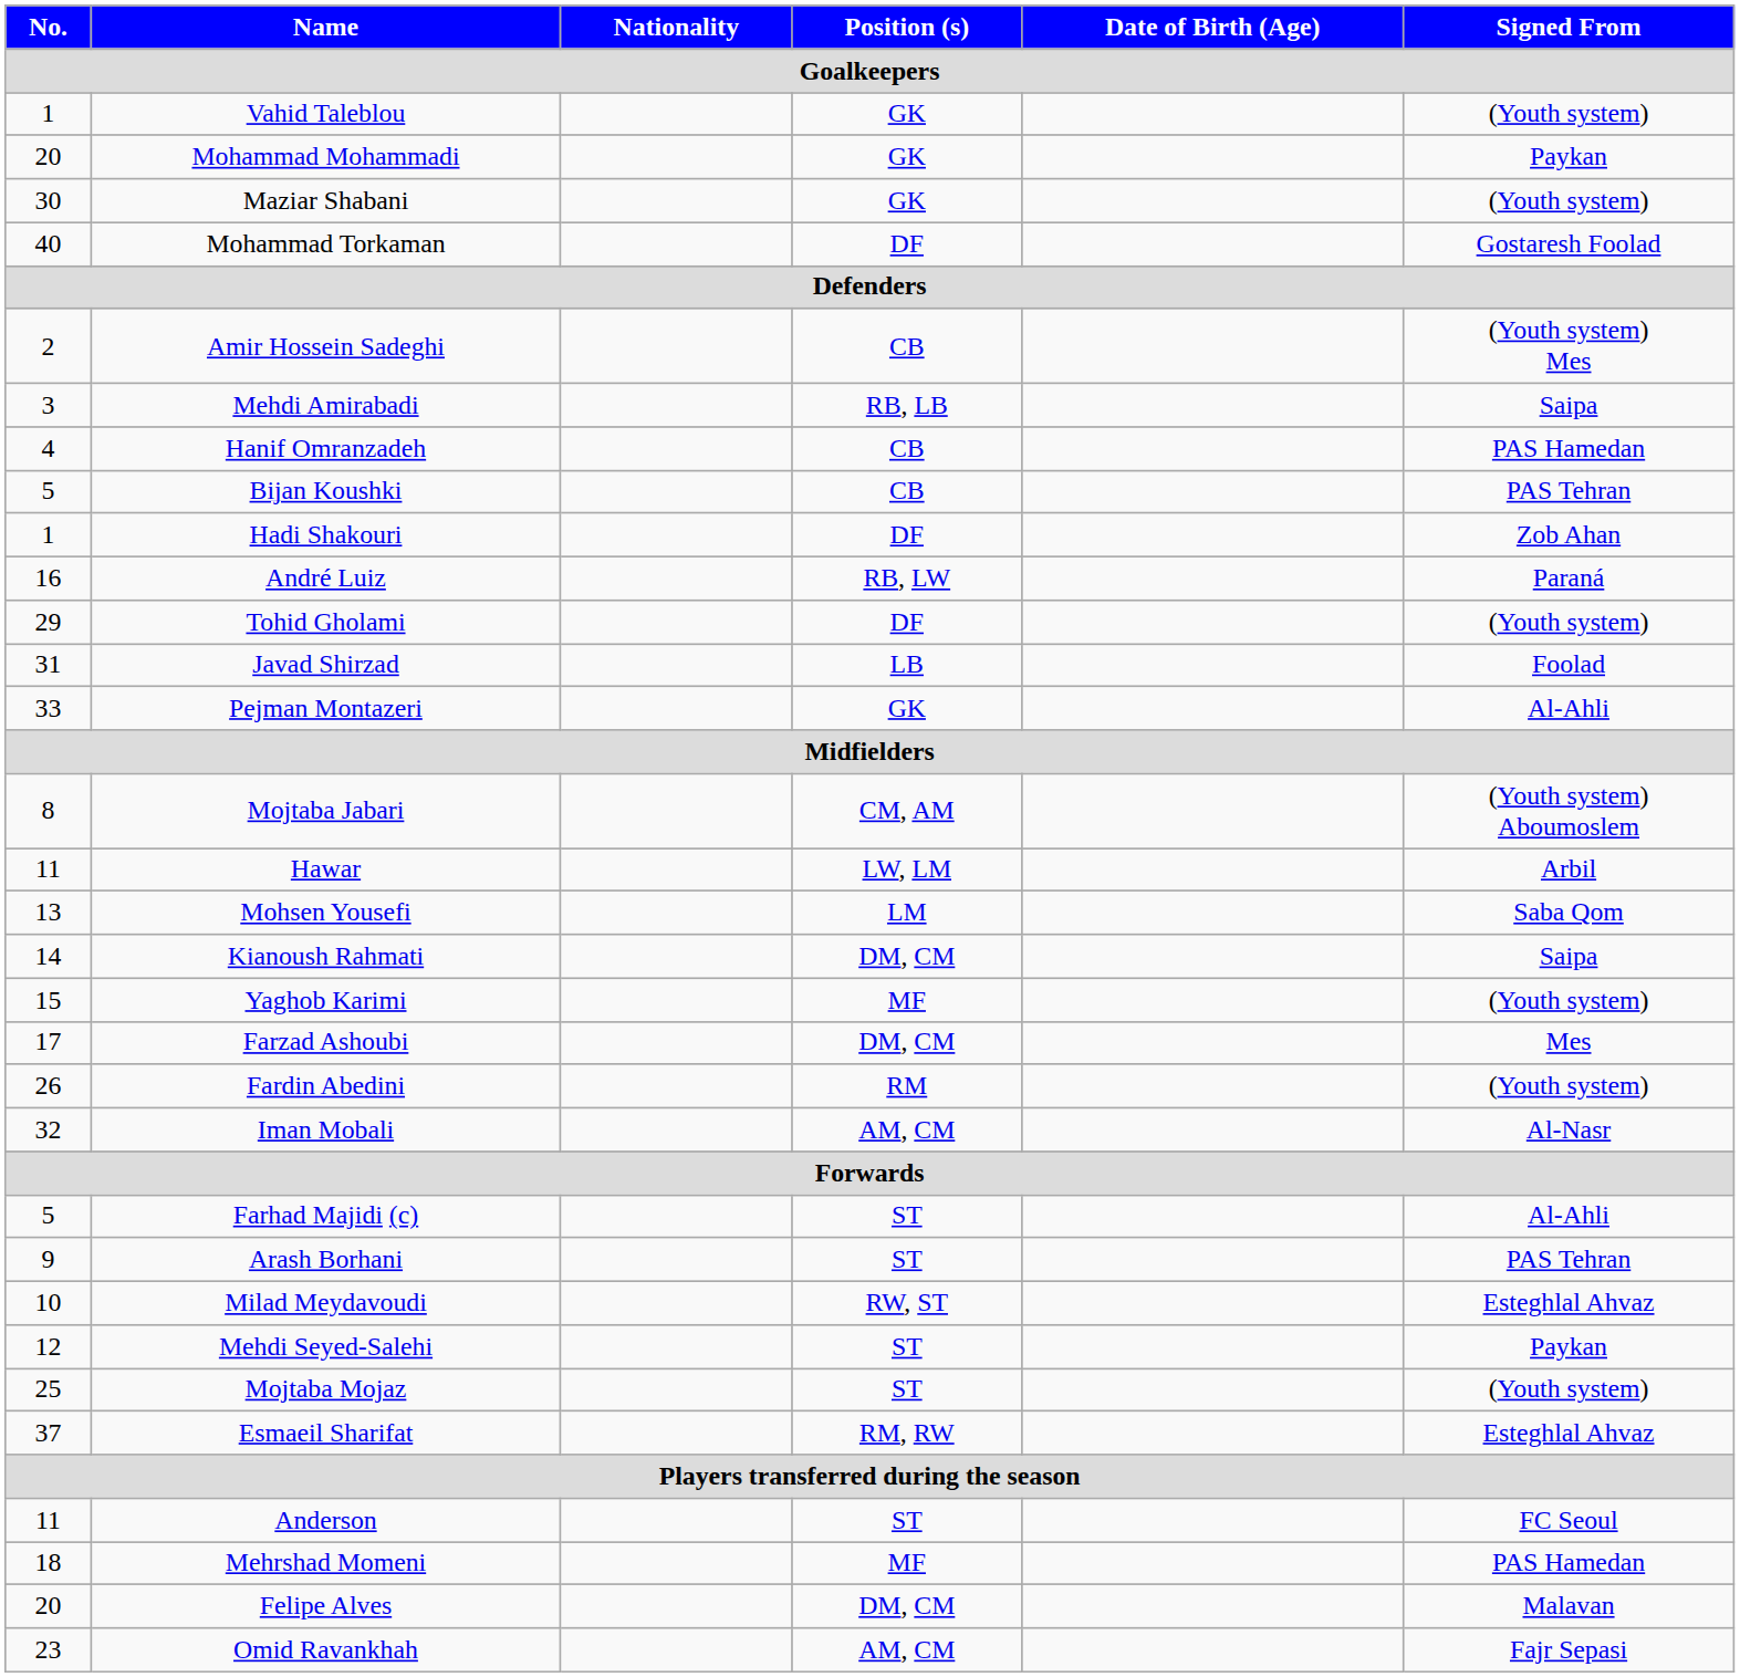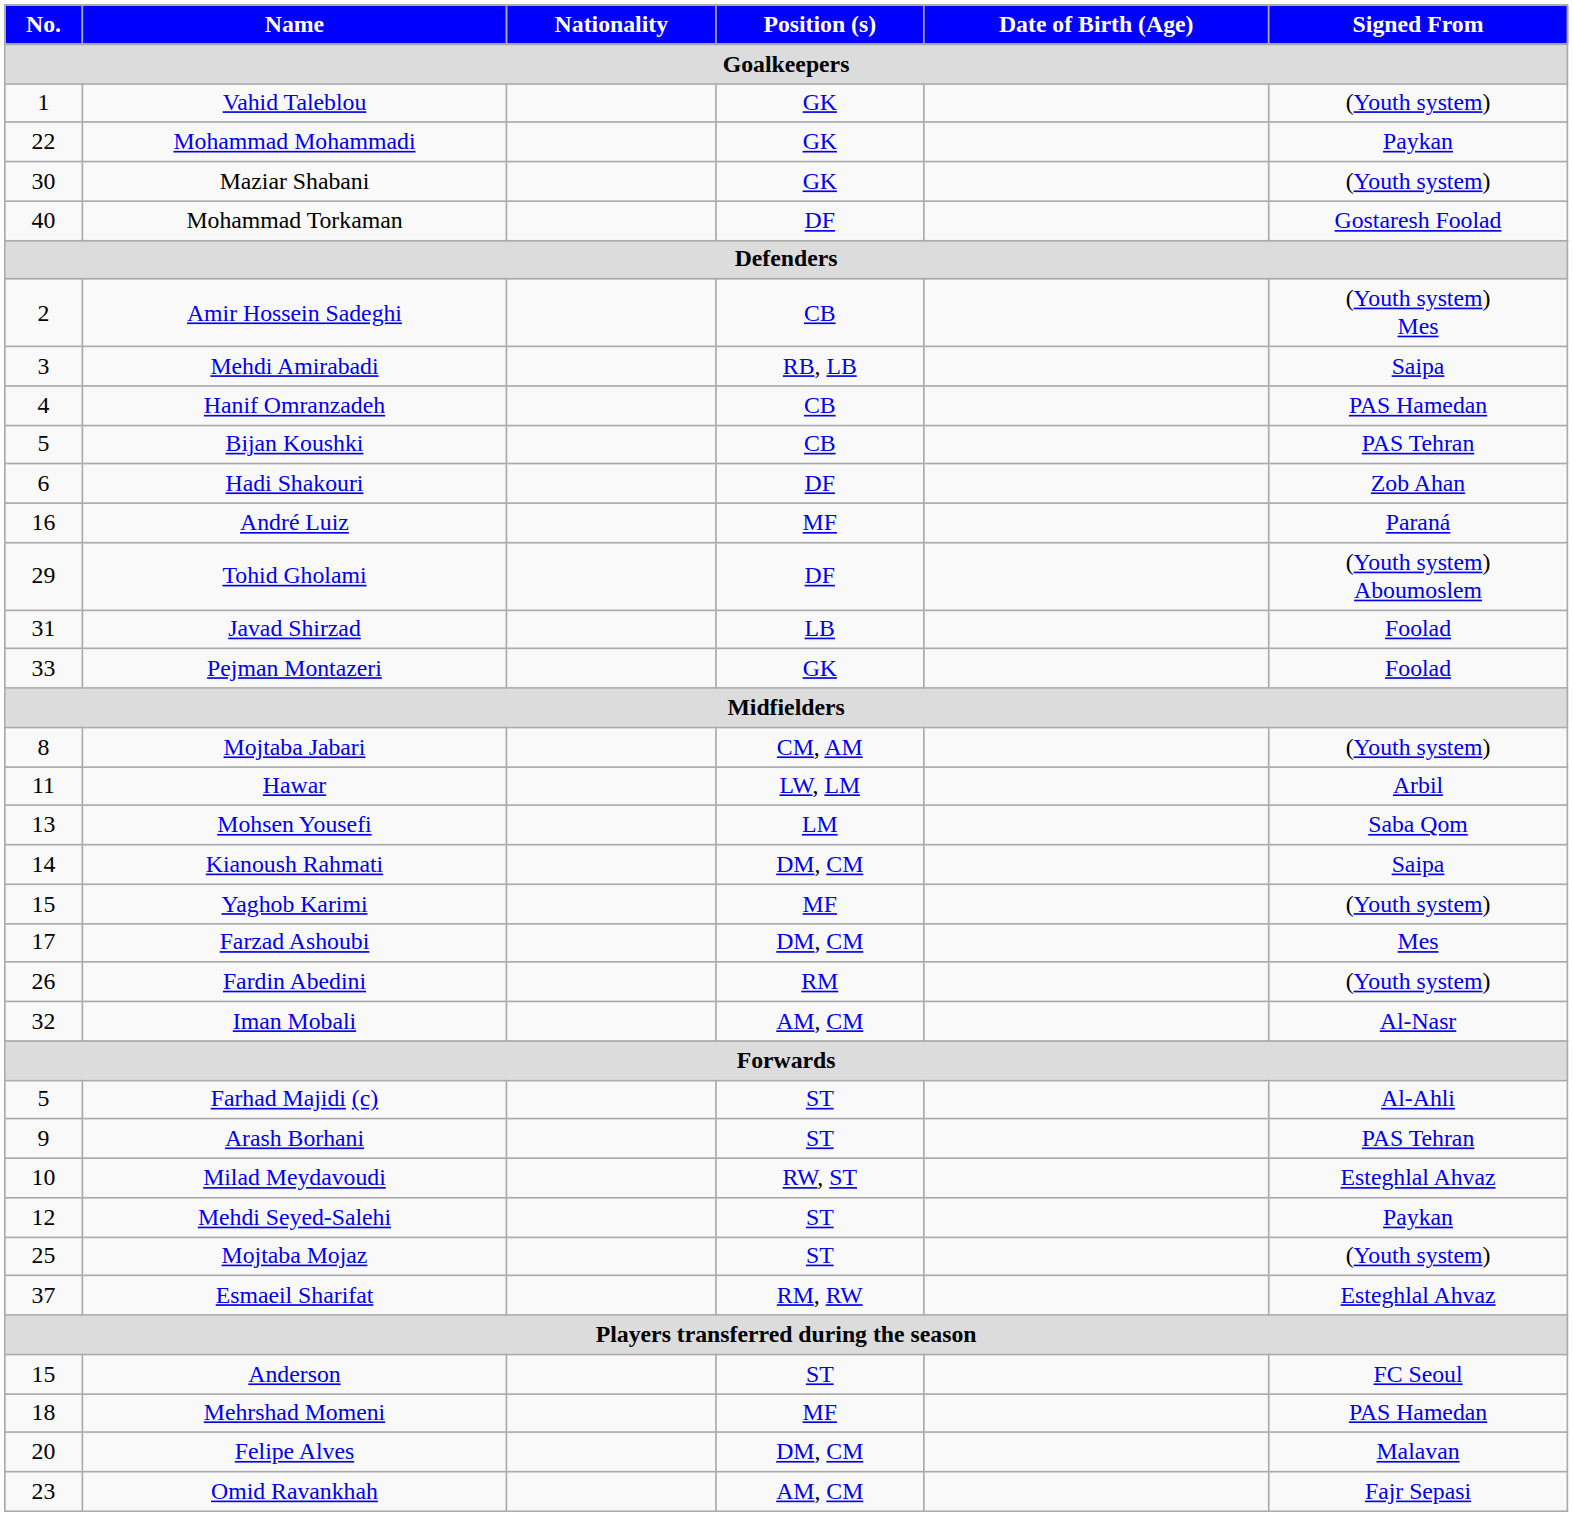 <table class="wikitable" style="text-align: center; font-size:90%" width=75%>
 <tr>
 <th style="background: #0000ff; color:white" align=right>No.</th>
 <th style="background: #0000ff; color:white" align=right>Name</th>
 <th style="background: #0000ff; color:white" align=right>Nationality</th>
 <th style="background: #0000ff; color:white" align=right>Position (s)</th>
 <th style="background: #0000ff; color:white" align=right>Date of Birth (Age)</th>
 <th style="background: #0000ff; color:white" align=right>Signed From</th>
 </tr>
 <tr>
 <th colspan=6 style="background: #DCDCDC" align=right>Goalkeepers</th>
 </tr>
 <tr>
 <td>1</td>
 <td><a href='#'>Vahid Taleblou</a></td>
 <td></td>
 <td><a href='#'>GK</a></td>
 <td></td>
 <td>(<a href='#'>Youth system</a>)</td>
 </tr>
 <tr>
-<td>20</td>
+<td>22</td>
 <td><a href='#'>Mohammad Mohammadi</a></td>
 <td></td>
 <td><a href='#'>GK</a></td>
 <td></td>
 <td> <a href='#'>Paykan</a></td>
 </tr>
 <tr>
 <td>30</td>
 <td>Maziar Shabani</td>
 <td></td>
 <td><a href='#'>GK</a></td>
 <td></td>
 <td>(<a href='#'>Youth system</a>)</td>
 </tr>
 <tr>
 <td>40</td>
 <td>Mohammad Torkaman</td>
 <td></td>
 <td><a href='#'>DF</a></td>
 <td></td>
 <td> <a href='#'>Gostaresh Foolad</a></td>
 </tr>
 <tr>
 <th colspan=6 style="background: #DCDCDC" align=right>Defenders</th>
 </tr>
 <tr>
 <td>2</td>
 <td><a href='#'>Amir Hossein Sadeghi</a></td>
 <td></td>
 <td><a href='#'>CB</a></td>
 <td></td>
 <td>(<a href='#'>Youth system</a>)<br> <a href='#'>Mes</a></td>
 </tr>
 <tr>
 <td>3</td>
 <td><a href='#'>Mehdi Amirabadi</a></td>
 <td></td>
 <td><a href='#'>RB</a>, <a href='#'>LB</a></td>
 <td></td>
 <td> <a href='#'>Saipa</a></td>
 </tr>
 <tr>
 <td>4</td>
 <td><a href='#'>Hanif Omranzadeh</a></td>
 <td></td>
 <td><a href='#'>CB</a></td>
 <td></td>
 <td> <a href='#'>PAS Hamedan</a></td>
 </tr>
 <tr>
 <td>5</td>
 <td><a href='#'>Bijan Koushki</a></td>
 <td></td>
 <td><a href='#'>CB</a></td>
 <td></td>
 <td> <a href='#'>PAS Tehran</a></td>
 </tr>
 <tr>
-<td>1</td>
+<td>6</td>
 <td><a href='#'>Hadi Shakouri</a></td>
 <td></td>
 <td><a href='#'>DF</a></td>
 <td></td>
 <td> <a href='#'>Zob Ahan</a></td>
 </tr>
 <tr>
 <td>16</td>
 <td><a href='#'>André Luiz</a></td>
 <td></td>
-<td><a href='#'>RB</a>, <a href='#'>LW</a></td>
+<td><a href='#'>MF</a></td>
 <td></td>
 <td> <a href='#'>Paraná</a></td>
 </tr>
 <tr>
 <td>29</td>
 <td><a href='#'>Tohid Gholami</a></td>
 <td></td>
 <td><a href='#'>DF</a></td>
 <td></td>
-<td>(<a href='#'>Youth system</a>)</td>
+<td>(<a href='#'>Youth system</a>)<br> <a href='#'>Aboumoslem</a></td>
 </tr>
 <tr>
 <td>31</td>
 <td><a href='#'>Javad Shirzad</a></td>
 <td></td>
 <td><a href='#'>LB</a></td>
 <td></td>
 <td> <a href='#'>Foolad</a></td>
 </tr>
 <tr>
 <td>33</td>
 <td><a href='#'>Pejman Montazeri</a></td>
 <td></td>
 <td><a href='#'>GK</a></td>
 <td></td>
-<td> <a href='#'>Al-Ahli</a></td>
+<td> <a href='#'>Foolad</a></td>
 </tr>
 <tr>
 <th colspan=6 style="background: #DCDCDC" align=right>Midfielders</th>
 </tr>
 <tr>
 <td>8</td>
 <td><a href='#'>Mojtaba Jabari</a></td>
 <td></td>
 <td><a href='#'>CM</a>, <a href='#'>AM</a></td>
 <td></td>
-<td>(<a href='#'>Youth system</a>)<br> <a href='#'>Aboumoslem</a></td>
+<td>(<a href='#'>Youth system</a>)</td>
 </tr>
 <tr>
 <td>11</td>
 <td><a href='#'>Hawar</a></td>
 <td></td>
 <td><a href='#'>LW</a>, <a href='#'>LM</a></td>
 <td></td>
 <td> <a href='#'>Arbil</a></td>
 </tr>
 <tr>
 <td>13</td>
 <td><a href='#'>Mohsen Yousefi</a></td>
 <td></td>
 <td><a href='#'>LM</a></td>
 <td></td>
 <td> <a href='#'>Saba Qom</a></td>
 </tr>
 <tr>
 <td>14</td>
 <td><a href='#'>Kianoush Rahmati</a></td>
 <td></td>
 <td><a href='#'>DM</a>, <a href='#'>CM</a></td>
 <td></td>
 <td> <a href='#'>Saipa</a></td>
 </tr>
 <tr>
 <td>15</td>
 <td><a href='#'>Yaghob Karimi</a></td>
 <td></td>
 <td><a href='#'>MF</a></td>
 <td></td>
 <td>(<a href='#'>Youth system</a>)</td>
 </tr>
 <tr>
 <td>17</td>
 <td><a href='#'>Farzad Ashoubi</a></td>
 <td></td>
 <td><a href='#'>DM</a>, <a href='#'>CM</a></td>
 <td></td>
 <td> <a href='#'>Mes</a></td>
 </tr>
 <tr>
 <td>26</td>
 <td><a href='#'>Fardin Abedini</a></td>
 <td></td>
 <td><a href='#'>RM</a></td>
 <td></td>
 <td>(<a href='#'>Youth system</a>)</td>
 </tr>
 <tr>
 <td>32</td>
 <td><a href='#'>Iman Mobali</a></td>
 <td></td>
 <td><a href='#'>AM</a>, <a href='#'>CM</a></td>
 <td></td>
 <td> <a href='#'>Al-Nasr</a></td>
 </tr>
 <tr>
 <th colspan=11 style="background: #DCDCDC" align=right>Forwards</th>
 </tr>
 <tr>
 <td>5</td>
 <td><a href='#'>Farhad Majidi</a> <a href='#'>(c)</a></td>
 <td></td>
 <td><a href='#'>ST</a></td>
 <td></td>
 <td> <a href='#'>Al-Ahli</a></td>
 </tr>
 <tr>
 <td>9</td>
 <td><a href='#'>Arash Borhani</a></td>
 <td></td>
 <td><a href='#'>ST</a></td>
 <td></td>
 <td> <a href='#'>PAS Tehran</a></td>
 </tr>
 <tr>
 <td>10</td>
 <td><a href='#'>Milad Meydavoudi</a></td>
 <td></td>
 <td><a href='#'>RW</a>, <a href='#'>ST</a></td>
 <td></td>
 <td> <a href='#'>Esteghlal Ahvaz</a></td>
 </tr>
 <tr>
 <td>12</td>
 <td><a href='#'>Mehdi Seyed-Salehi</a></td>
 <td></td>
 <td><a href='#'>ST</a></td>
 <td></td>
 <td> <a href='#'>Paykan</a></td>
 </tr>
 <tr>
 <td>25</td>
 <td><a href='#'>Mojtaba Mojaz</a></td>
 <td></td>
 <td><a href='#'>ST</a></td>
 <td></td>
 <td>(<a href='#'>Youth system</a>)</td>
 </tr>
 <tr>
 <td>37</td>
 <td><a href='#'>Esmaeil Sharifat</a></td>
 <td></td>
 <td><a href='#'>RM</a>, <a href='#'>RW</a></td>
 <td></td>
 <td> <a href='#'>Esteghlal Ahvaz</a></td>
 </tr>
 <tr>
 <th colspan=10 style="background:#dcdcdc; text-align:center;">Players transferred during the season</th>
 </tr>
 <tr>
-<td>11</td>
+<td>15</td>
 <td><a href='#'>Anderson</a></td>
 <td></td>
 <td><a href='#'>ST</a></td>
 <td></td>
 <td> <a href='#'>FC Seoul</a></td>
 </tr>
 <tr>
 <td>18</td>
 <td><a href='#'>Mehrshad Momeni</a></td>
 <td></td>
 <td><a href='#'>MF</a></td>
 <td></td>
 <td> <a href='#'>PAS Hamedan</a></td>
 </tr>
 <tr>
 <td>20</td>
 <td><a href='#'>Felipe Alves</a></td>
 <td></td>
 <td><a href='#'>DM</a>, <a href='#'>CM</a></td>
 <td></td>
 <td> <a href='#'>Malavan</a></td>
 </tr>
 <tr>
 <td>23</td>
 <td><a href='#'>Omid Ravankhah</a></td>
 <td></td>
 <td><a href='#'>AM</a>, <a href='#'>CM</a></td>
 <td></td>
 <td> <a href='#'>Fajr Sepasi</a></td>
 </tr>
 </table>
